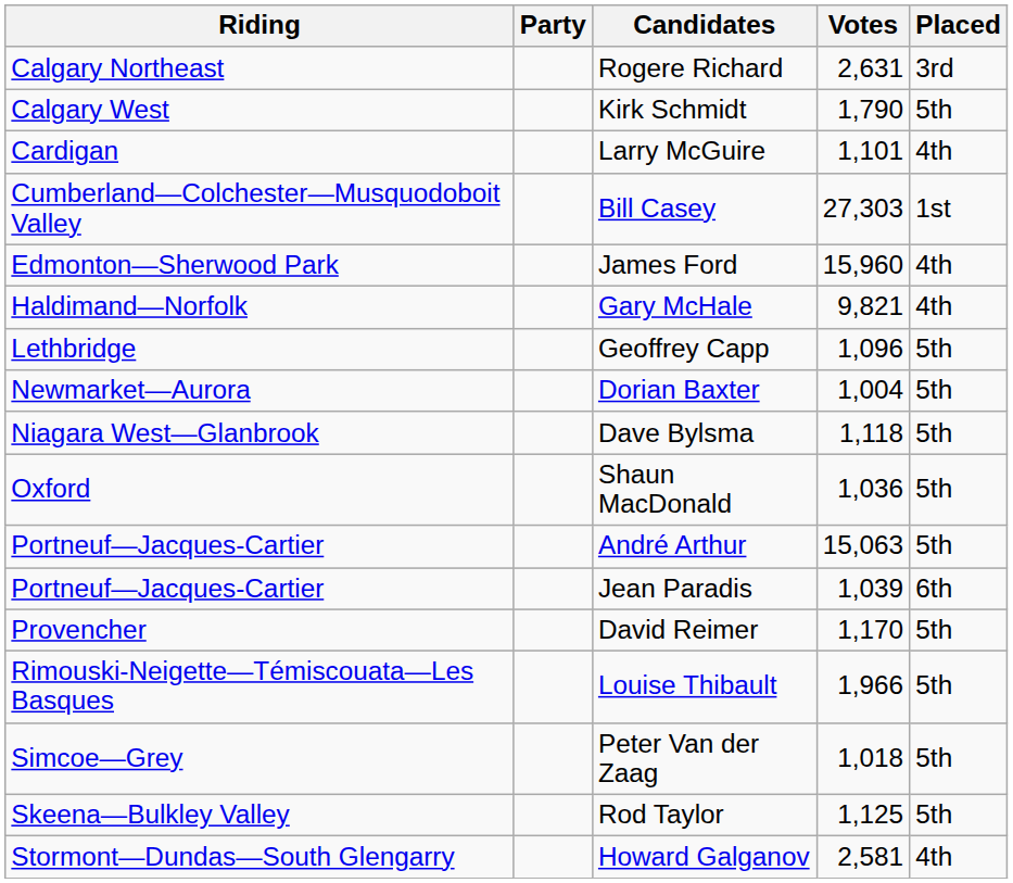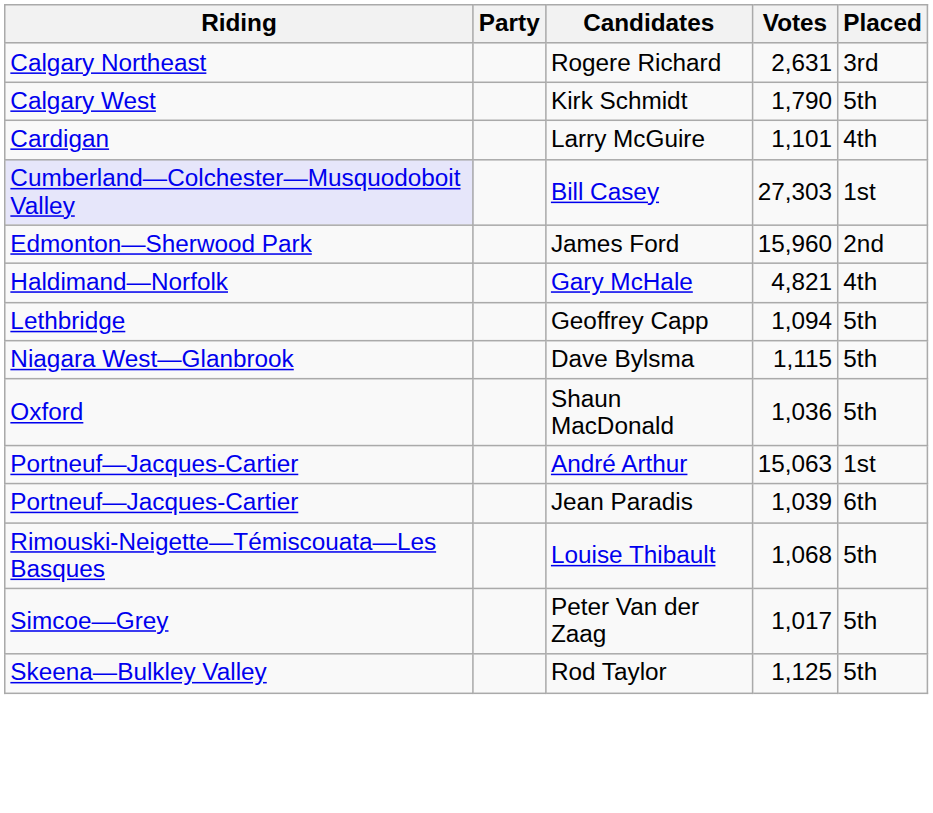 <table class="wikitable">
 <tr>
 <th>Riding</th>
 <th>Party</th>
 <th>Candidates</th>
 <th>Votes</th>
 <th>Placed</th>
 </tr>
 <tr>
 <td><a href='#'>Calgary Northeast</a></td>
 <td></td>
 <td>Rogere Richard</td>
 <td style="text-align:right;">2,631</td>
 <td>3rd</td>
 </tr>
 <tr>
 <td><a href='#'>Calgary West</a></td>
 <td></td>
 <td>Kirk Schmidt</td>
 <td style="text-align:right;">1,790</td>
 <td>5th</td>
 </tr>
 <tr>
 <td><a href='#'>Cardigan</a></td>
 <td></td>
 <td>Larry McGuire</td>
 <td style="text-align:right;">1,101</td>
 <td>4th</td>
 </tr>
 <tr>
-<td><a href='#'>Cumberland—Colchester—Musquodoboit Valley</a></td>
+<td style="background: lavender;"><a href='#'>Cumberland—Colchester—Musquodoboit Valley</a></td>
 <td></td>
 <td><a href='#'>Bill Casey</a></td>
 <td style="text-align:right;">27,303</td>
 <td>1st</td>
 </tr>
 <tr>
 <td><a href='#'>Edmonton—Sherwood Park</a></td>
 <td></td>
 <td>James Ford</td>
 <td style="text-align:right;">15,960</td>
-<td>4th</td>
+<td>2nd</td>
 </tr>
 <tr>
 <td><a href='#'>Haldimand—Norfolk</a></td>
 <td></td>
 <td><a href='#'>Gary McHale</a></td>
-<td style="text-align:right;">9,821</td>
+<td style="text-align:right;">4,821</td>
 <td>4th</td>
 </tr>
 <tr>
 <td><a href='#'>Lethbridge</a></td>
 <td></td>
 <td>Geoffrey Capp</td>
-<td style="text-align:right;">1,096</td>
-<td>5th</td>
-</tr>
-<tr>
-<td><a href='#'>Newmarket—Aurora</a></td>
-<td></td>
-<td><a href='#'>Dorian Baxter</a></td>
-<td style="text-align:right;">1,004</td>
+<td style="text-align:right;">1,094</td>
 <td>5th</td>
 </tr>
 <tr>
 <td><a href='#'>Niagara West—Glanbrook</a></td>
 <td></td>
 <td>Dave Bylsma</td>
-<td style="text-align:right;">1,118</td>
+<td style="text-align:right;">1,115</td>
 <td>5th</td>
 </tr>
 <tr>
 <td><a href='#'>Oxford</a></td>
 <td></td>
 <td>Shaun MacDonald</td>
 <td style="text-align:right;">1,036</td>
 <td>5th</td>
 </tr>
 <tr>
 <td><a href='#'>Portneuf—Jacques-Cartier</a></td>
 <td></td>
 <td><a href='#'>André Arthur</a></td>
 <td style="text-align:right;">15,063</td>
-<td>5th</td>
+<td>1st</td>
 </tr>
 <tr>
 <td><a href='#'>Portneuf—Jacques-Cartier</a></td>
 <td></td>
 <td>Jean Paradis</td>
 <td style="text-align:right;">1,039</td>
 <td>6th</td>
 </tr>
 <tr>
-<td><a href='#'>Provencher</a></td>
-<td></td>
-<td>David Reimer</td>
-<td style="text-align:right;">1,170</td>
-<td>5th</td>
-</tr>
-<tr>
 <td><a href='#'>Rimouski-Neigette—Témiscouata—Les Basques</a></td>
 <td></td>
 <td><a href='#'>Louise Thibault</a></td>
-<td style="text-align:right;">1,966</td>
+<td style="text-align:right;">1,068</td>
 <td>5th</td>
 </tr>
 <tr>
 <td><a href='#'>Simcoe—Grey</a></td>
 <td></td>
 <td>Peter Van der Zaag</td>
-<td style="text-align:right;">1,018</td>
+<td style="text-align:right;">1,017</td>
 <td>5th</td>
 </tr>
 <tr>
 <td><a href='#'>Skeena—Bulkley Valley</a></td>
 <td></td>
 <td>Rod Taylor</td>
 <td style="text-align:right;">1,125</td>
 <td>5th</td>
 </tr>
-<tr>
-<td><a href='#'>Stormont—Dundas—South Glengarry</a></td>
-<td></td>
-<td><a href='#'>Howard Galganov</a></td>
-<td style="text-align:right;">2,581</td>
-<td>4th</td>
-</tr>
 </table>
